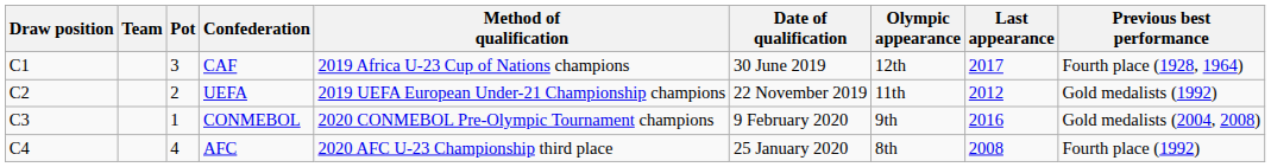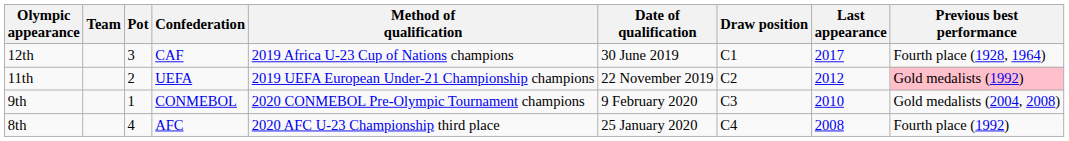 <table class="wikitable sortable">
 <tr>
-<th>Draw position</th>
+<th>Olympic<br>appearance</th>
 <th>Team</th>
 <th>Pot</th>
 <th>Confederation</th>
 <th>Method of<br>qualification</th>
 <th>Date of<br>qualification</th>
-<th>Olympic<br>appearance</th>
+<th>Draw position</th>
 <th>Last<br>appearance</th>
 <th>Previous best<br>performance</th>
 </tr>
 <tr>
-<td>C1</td>
+<td data-sort-value="12">12th</td>
 <td style=white-space:nowrap></td>
 <td>3</td>
 <td><a href='#'>CAF</a></td>
 <td><a href='#'>2019 Africa U-23 Cup of Nations</a> champions</td>
 <td>30 June 2019</td>
-<td data-sort-value="12">12th</td>
+<td>C1</td>
 <td><a href='#'>2017</a></td>
 <td data-sort-value="4">Fourth place (<a href='#'>1928</a>, <a href='#'>1964</a>)</td>
 </tr>
 <tr>
-<td>C2</td>
+<td data-sort-value="11">11th</td>
 <td style=white-space:nowrap></td>
 <td>2</td>
 <td><a href='#'>UEFA</a></td>
 <td><a href='#'>2019 UEFA European Under-21 Championship</a> champions</td>
 <td>22 November 2019</td>
-<td data-sort-value="11">11th</td>
+<td>C2</td>
 <td><a href='#'>2012</a></td>
-<td data-sort-value="1">Gold medalists (<a href='#'>1992</a>)</td>
+<td data-sort-value="1" style="background: pink;">Gold medalists (<a href='#'>1992</a>)</td>
 </tr>
 <tr>
-<td>C3</td>
+<td data-sort-value="9">9th</td>
 <td style=white-space:nowrap></td>
 <td>1</td>
 <td><a href='#'>CONMEBOL</a></td>
 <td><a href='#'>2020 CONMEBOL Pre-Olympic Tournament</a> champions</td>
 <td>9 February 2020</td>
-<td data-sort-value="9">9th</td>
-<td><a href='#'>2016</a></td>
+<td>C3</td>
+<td><a href='#'>2010</a></td>
 <td data-sort-value="1">Gold medalists (<a href='#'>2004</a>, <a href='#'>2008</a>)</td>
 </tr>
 <tr>
-<td>C4</td>
+<td data-sort-value="8">8th</td>
 <td style=white-space:nowrap></td>
 <td>4</td>
 <td><a href='#'>AFC</a></td>
 <td><a href='#'>2020 AFC U-23 Championship</a> third place</td>
 <td>25 January 2020</td>
-<td data-sort-value="8">8th</td>
+<td>C4</td>
 <td><a href='#'>2008</a></td>
 <td data-sort-value="4">Fourth place (<a href='#'>1992</a>)</td>
 </tr>
 </table>
